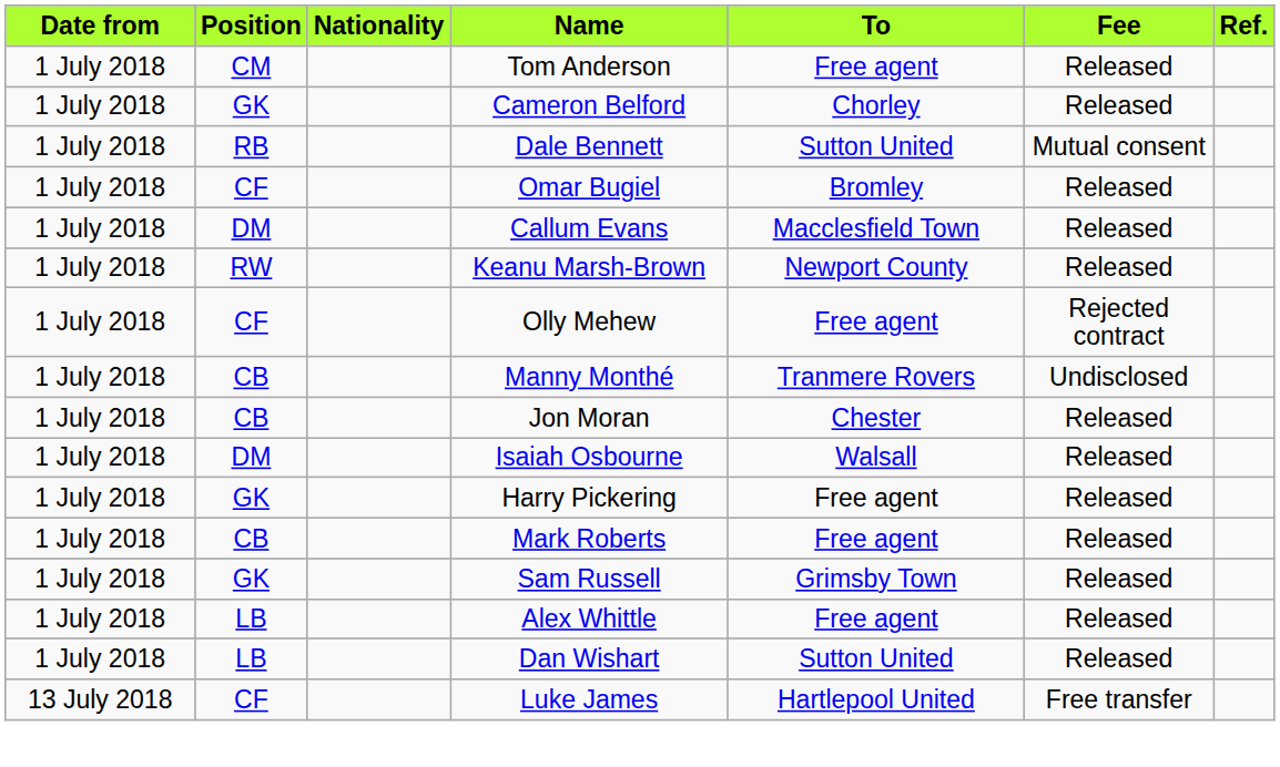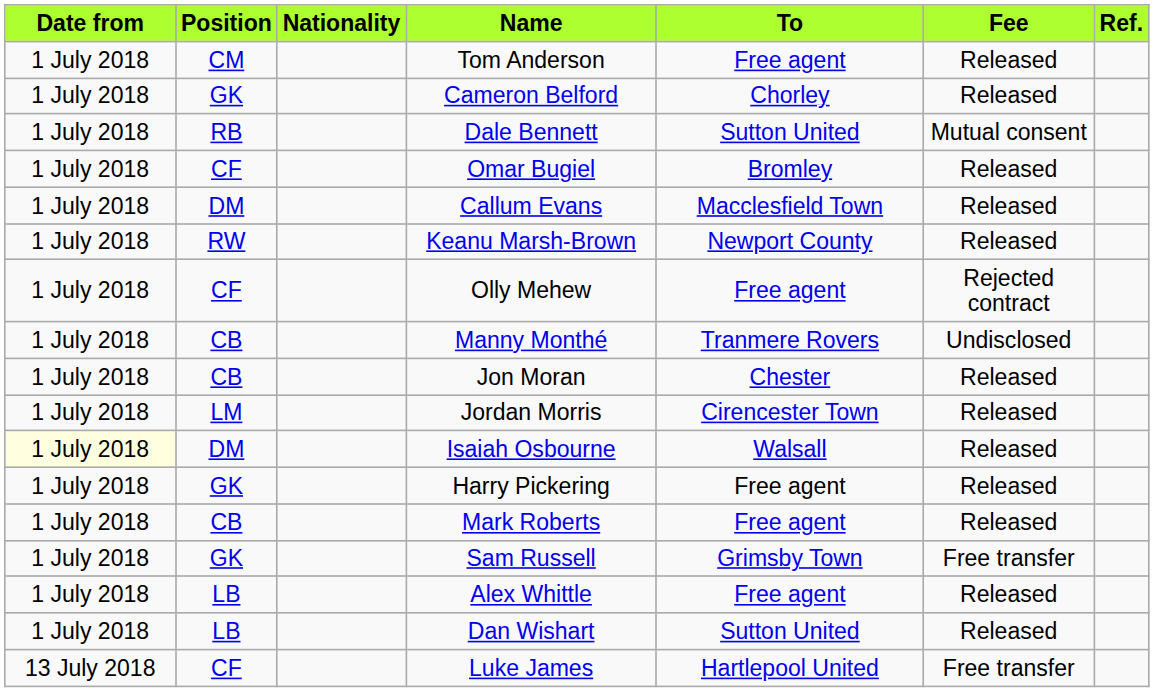 <table class="wikitable"  style="text-align:center; font-size:90%; ">
 <tr>
 <th style="background:#ADFF2F; color:#000000; width:100px;">Date from</th>
 <th style="background:#ADFF2F; color:#000000; width:50px;">Position</th>
 <th style="background:#ADFF2F; color:#000000; width:50px;">Nationality</th>
 <th style="background:#ADFF2F; color:#000000; width:150px;">Name</th>
 <th style="background:#ADFF2F; color:#000000; width:160px;">To</th>
 <th style="background:#ADFF2F; color:#000000; width:100px;">Fee</th>
 <th style="background:#ADFF2F; color:#000000; width:25px;">Ref.</th>
 </tr>
 <tr>
 <td>1 July 2018</td>
 <td><a href='#'>CM</a></td>
 <td></td>
 <td>Tom Anderson</td>
 <td><a href='#'>Free agent</a></td>
 <td>Released</td>
 <td></td>
 </tr>
 <tr>
 <td>1 July 2018</td>
 <td><a href='#'>GK</a></td>
 <td></td>
 <td><a href='#'>Cameron Belford</a></td>
 <td><a href='#'>Chorley</a></td>
 <td>Released</td>
 <td></td>
 </tr>
 <tr>
 <td>1 July 2018</td>
 <td><a href='#'>RB</a></td>
 <td></td>
 <td><a href='#'>Dale Bennett</a></td>
 <td><a href='#'>Sutton United</a></td>
 <td>Mutual consent</td>
 <td></td>
 </tr>
 <tr>
 <td>1 July 2018</td>
 <td><a href='#'>CF</a></td>
 <td></td>
 <td><a href='#'>Omar Bugiel</a></td>
 <td><a href='#'>Bromley</a></td>
 <td>Released</td>
 <td></td>
 </tr>
 <tr>
 <td>1 July 2018</td>
 <td><a href='#'>DM</a></td>
 <td></td>
 <td><a href='#'>Callum Evans</a></td>
 <td><a href='#'>Macclesfield Town</a></td>
 <td>Released</td>
 <td></td>
 </tr>
 <tr>
 <td>1 July 2018</td>
 <td><a href='#'>RW</a></td>
 <td></td>
 <td><a href='#'>Keanu Marsh-Brown</a></td>
 <td><a href='#'>Newport County</a></td>
 <td>Released</td>
 <td></td>
 </tr>
 <tr>
 <td>1 July 2018</td>
 <td><a href='#'>CF</a></td>
 <td></td>
 <td>Olly Mehew</td>
 <td><a href='#'>Free agent</a></td>
 <td>Rejected contract</td>
 <td></td>
 </tr>
 <tr>
 <td>1 July 2018</td>
 <td><a href='#'>CB</a></td>
 <td></td>
 <td><a href='#'>Manny Monthé</a></td>
 <td><a href='#'>Tranmere Rovers</a></td>
 <td>Undisclosed</td>
 <td></td>
 </tr>
 <tr>
 <td>1 July 2018</td>
 <td><a href='#'>CB</a></td>
 <td></td>
 <td>Jon Moran</td>
 <td><a href='#'>Chester</a></td>
 <td>Released</td>
 <td></td>
 </tr>
 <tr>
 <td>1 July 2018</td>
+<td><a href='#'>LM</a></td>
+<td></td>
+<td>Jordan Morris</td>
+<td><a href='#'>Cirencester Town</a></td>
+<td>Released</td>
+<td></td>
+</tr>
+<tr>
+<td style="background: lightyellow;">1 July 2018</td>
 <td><a href='#'>DM</a></td>
 <td></td>
 <td><a href='#'>Isaiah Osbourne</a></td>
 <td><a href='#'>Walsall</a></td>
 <td>Released</td>
 <td></td>
 </tr>
 <tr>
 <td>1 July 2018</td>
 <td><a href='#'>GK</a></td>
 <td></td>
 <td>Harry Pickering</td>
 <td>Free agent</td>
 <td>Released</td>
 <td></td>
 </tr>
 <tr>
 <td>1 July 2018</td>
 <td><a href='#'>CB</a></td>
 <td></td>
 <td><a href='#'>Mark Roberts</a></td>
 <td><a href='#'>Free agent</a></td>
 <td>Released</td>
 <td></td>
 </tr>
 <tr>
 <td>1 July 2018</td>
 <td><a href='#'>GK</a></td>
 <td></td>
 <td><a href='#'>Sam Russell</a></td>
 <td><a href='#'>Grimsby Town</a></td>
-<td>Released</td>
+<td>Free transfer</td>
 <td></td>
 </tr>
 <tr>
 <td>1 July 2018</td>
 <td><a href='#'>LB</a></td>
 <td></td>
 <td><a href='#'>Alex Whittle</a></td>
 <td><a href='#'>Free agent</a></td>
 <td>Released</td>
 <td></td>
 </tr>
 <tr>
 <td>1 July 2018</td>
 <td><a href='#'>LB</a></td>
 <td></td>
 <td><a href='#'>Dan Wishart</a></td>
 <td><a href='#'>Sutton United</a></td>
 <td>Released</td>
 <td></td>
 </tr>
 <tr>
 <td>13 July 2018</td>
 <td><a href='#'>CF</a></td>
 <td></td>
 <td><a href='#'>Luke James</a></td>
 <td><a href='#'>Hartlepool United</a></td>
 <td>Free transfer</td>
 <td></td>
 </tr>
 </table>
